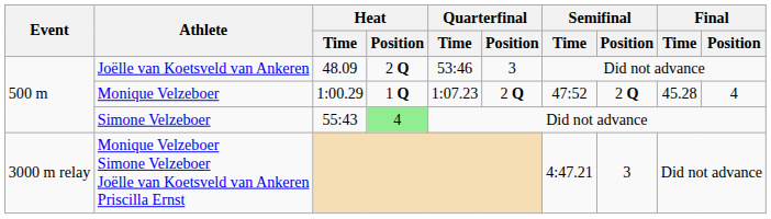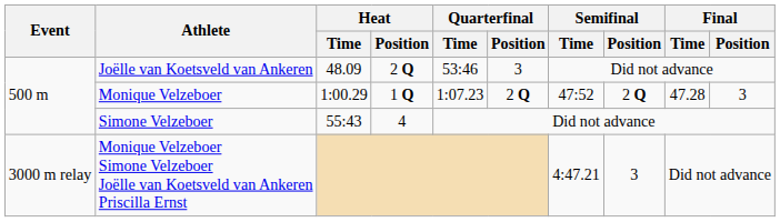 <table class="wikitable" border="1" style="font-size:90%">
 <tr>
 <th rowspan=2>Event</th>
 <th rowspan=2>Athlete</th>
 <th colspan=2>Heat</th>
 <th colspan=2>Quarterfinal</th>
 <th colspan=2>Semifinal</th>
 <th colspan=2>Final</th>
 </tr>
 <tr>
 <th>Time</th>
 <th>Position</th>
 <th>Time</th>
 <th>Position</th>
 <th>Time</th>
 <th>Position</th>
 <th>Time</th>
 <th>Position</th>
 </tr>
 <tr>
 <td rowspan=3>500 m</td>
 <td><a href='#'>Joëlle van Koetsveld van Ankeren</a></td>
 <td align=center>48.09</td>
 <td align=center>2 <strong>Q</strong></td>
 <td align=center>53:46</td>
 <td align=center>3</td>
 <td colspan="4" align=center>Did not advance</td>
 </tr>
 <tr>
 <td><a href='#'>Monique Velzeboer</a></td>
 <td align=center>1:00.29</td>
 <td align=center>1 <strong>Q</strong></td>
 <td align=center>1:07.23</td>
 <td align=center>2 <strong>Q</strong></td>
 <td align=center>47:52</td>
 <td align=center>2 <strong>Q</strong></td>
-<td align=center>45.28</td>
-<td align=center>4</td>
+<td align=center>47.28</td>
+<td align=center>3</td>
 </tr>
 <tr>
 <td><a href='#'>Simone Velzeboer</a></td>
 <td align=center>55:43</td>
-<td align=center style="background: lightgreen;">4</td>
+<td align=center>4</td>
 <td colspan="6" align=center>Did not advance</td>
 </tr>
 <tr>
 <td rowspan=1>3000 m relay</td>
 <td><a href='#'>Monique Velzeboer</a><br><a href='#'>Simone Velzeboer</a><br><a href='#'>Joëlle van Koetsveld van Ankeren</a><br><a href='#'>Priscilla Ernst</a></td>
 <td colspan=4 bgcolor=wheat></td>
 <td align=center>4:47.21</td>
 <td align=center>3</td>
 <td colspan="2" align=center>Did not advance</td>
 </tr>
 </table>
